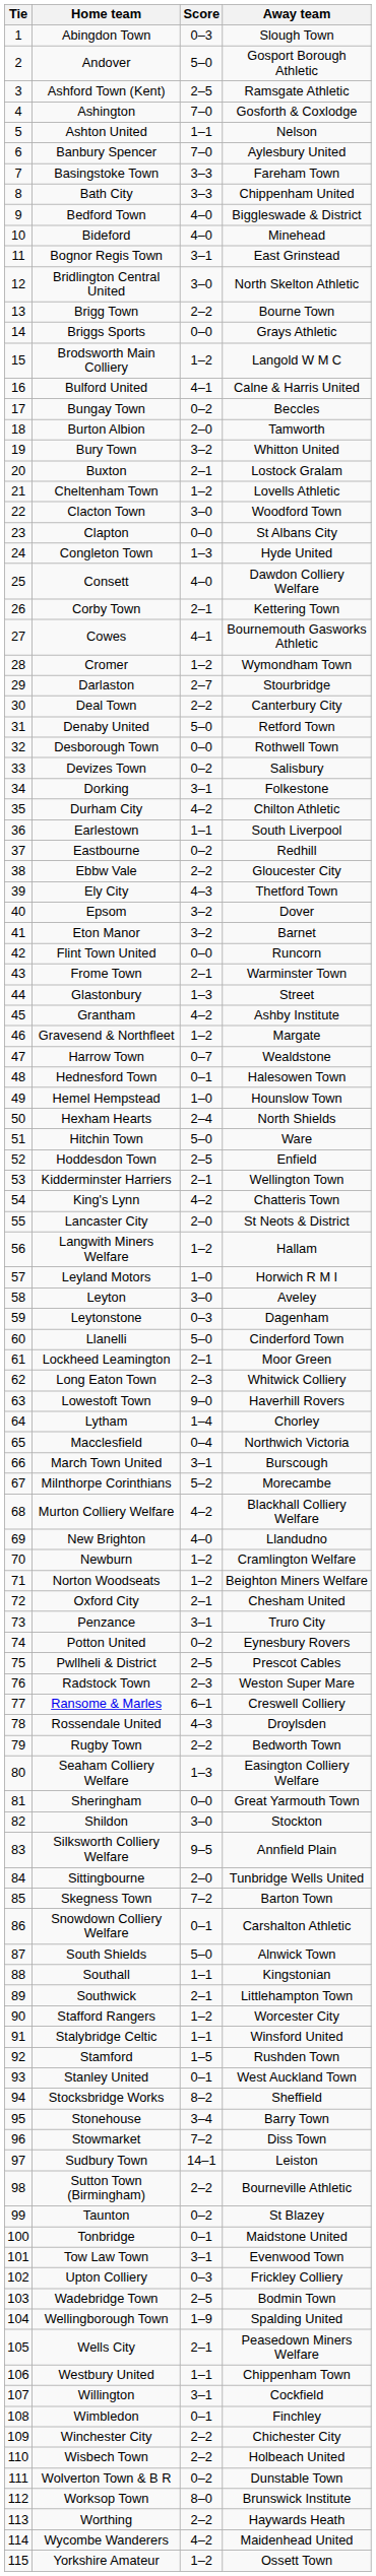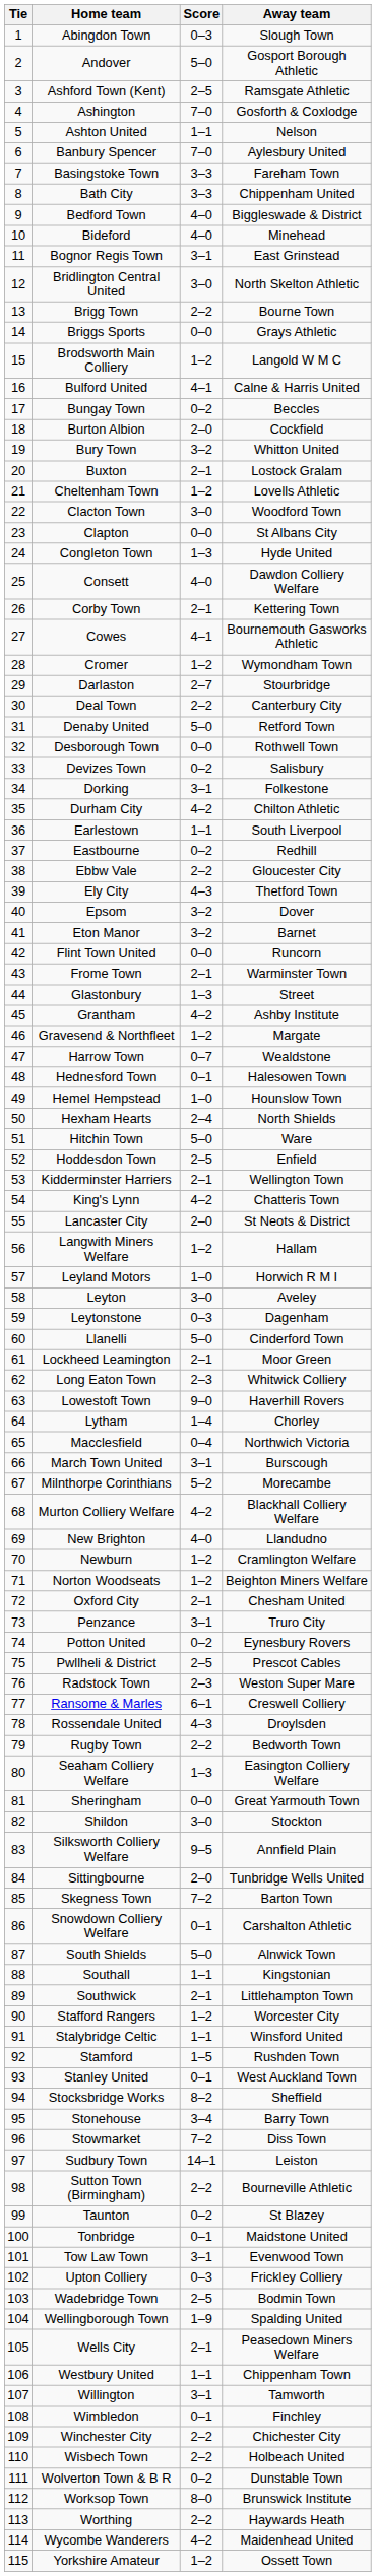 <table class="wikitable" style="text-align:center;">
 <tr>
 <th width=20>Tie</th>
 <th width=175>Home team</th>
 <th width=20>Score</th>
 <th width=175>Away team</th>
 </tr>
 <tr>
 <td>1</td>
 <td>Abingdon Town</td>
 <td>0–3</td>
 <td>Slough Town</td>
 </tr>
 <tr>
 <td>2</td>
 <td>Andover</td>
 <td>5–0</td>
 <td>Gosport Borough Athletic</td>
 </tr>
 <tr>
 <td>3</td>
 <td>Ashford Town (Kent)</td>
 <td>2–5</td>
 <td>Ramsgate Athletic</td>
 </tr>
 <tr>
 <td>4</td>
 <td>Ashington</td>
 <td>7–0</td>
 <td>Gosforth & Coxlodge</td>
 </tr>
 <tr>
 <td>5</td>
 <td>Ashton United</td>
 <td>1–1</td>
 <td>Nelson</td>
 </tr>
 <tr>
 <td>6</td>
 <td>Banbury Spencer</td>
 <td>7–0</td>
 <td>Aylesbury United</td>
 </tr>
 <tr>
 <td>7</td>
 <td>Basingstoke Town</td>
 <td>3–3</td>
 <td>Fareham Town</td>
 </tr>
 <tr>
 <td>8</td>
 <td>Bath City</td>
 <td>3–3</td>
 <td>Chippenham United</td>
 </tr>
 <tr>
 <td>9</td>
 <td>Bedford Town</td>
 <td>4–0</td>
 <td>Biggleswade & District</td>
 </tr>
 <tr>
 <td>10</td>
 <td>Bideford</td>
 <td>4–0</td>
 <td>Minehead</td>
 </tr>
 <tr>
 <td>11</td>
 <td>Bognor Regis Town</td>
 <td>3–1</td>
 <td>East Grinstead</td>
 </tr>
 <tr>
 <td>12</td>
 <td>Bridlington Central United</td>
 <td>3–0</td>
 <td>North Skelton Athletic</td>
 </tr>
 <tr>
 <td>13</td>
 <td>Brigg Town</td>
 <td>2–2</td>
 <td>Bourne Town</td>
 </tr>
 <tr>
 <td>14</td>
 <td>Briggs Sports</td>
 <td>0–0</td>
 <td>Grays Athletic</td>
 </tr>
 <tr>
 <td>15</td>
 <td>Brodsworth Main Colliery</td>
 <td>1–2</td>
 <td>Langold W M C</td>
 </tr>
 <tr>
 <td>16</td>
 <td>Bulford United</td>
 <td>4–1</td>
 <td>Calne & Harris United</td>
 </tr>
 <tr>
 <td>17</td>
 <td>Bungay Town</td>
 <td>0–2</td>
 <td>Beccles</td>
 </tr>
 <tr>
 <td>18</td>
 <td>Burton Albion</td>
 <td>2–0</td>
-<td>Tamworth</td>
+<td>Cockfield</td>
 </tr>
 <tr>
 <td>19</td>
 <td>Bury Town</td>
 <td>3–2</td>
 <td>Whitton United</td>
 </tr>
 <tr>
 <td>20</td>
 <td>Buxton</td>
 <td>2–1</td>
 <td>Lostock Gralam</td>
 </tr>
 <tr>
 <td>21</td>
 <td>Cheltenham Town</td>
 <td>1–2</td>
 <td>Lovells Athletic</td>
 </tr>
 <tr>
 <td>22</td>
 <td>Clacton Town</td>
 <td>3–0</td>
 <td>Woodford Town</td>
 </tr>
 <tr>
 <td>23</td>
 <td>Clapton</td>
 <td>0–0</td>
 <td>St Albans City</td>
 </tr>
 <tr>
 <td>24</td>
 <td>Congleton Town</td>
 <td>1–3</td>
 <td>Hyde United</td>
 </tr>
 <tr>
 <td>25</td>
 <td>Consett</td>
 <td>4–0</td>
 <td>Dawdon Colliery Welfare</td>
 </tr>
 <tr>
 <td>26</td>
 <td>Corby Town</td>
 <td>2–1</td>
 <td>Kettering Town</td>
 </tr>
 <tr>
 <td>27</td>
 <td>Cowes</td>
 <td>4–1</td>
 <td>Bournemouth Gasworks Athletic</td>
 </tr>
 <tr>
 <td>28</td>
 <td>Cromer</td>
 <td>1–2</td>
 <td>Wymondham Town</td>
 </tr>
 <tr>
 <td>29</td>
 <td>Darlaston</td>
 <td>2–7</td>
 <td>Stourbridge</td>
 </tr>
 <tr>
 <td>30</td>
 <td>Deal Town</td>
 <td>2–2</td>
 <td>Canterbury City</td>
 </tr>
 <tr>
 <td>31</td>
 <td>Denaby United</td>
 <td>5–0</td>
 <td>Retford Town</td>
 </tr>
 <tr>
 <td>32</td>
 <td>Desborough Town</td>
 <td>0–0</td>
 <td>Rothwell Town</td>
 </tr>
 <tr>
 <td>33</td>
 <td>Devizes Town</td>
 <td>0–2</td>
 <td>Salisbury</td>
 </tr>
 <tr>
 <td>34</td>
 <td>Dorking</td>
 <td>3–1</td>
 <td>Folkestone</td>
 </tr>
 <tr>
 <td>35</td>
 <td>Durham City</td>
 <td>4–2</td>
 <td>Chilton Athletic</td>
 </tr>
 <tr>
 <td>36</td>
 <td>Earlestown</td>
 <td>1–1</td>
 <td>South Liverpool</td>
 </tr>
 <tr>
 <td>37</td>
 <td>Eastbourne</td>
 <td>0–2</td>
 <td>Redhill</td>
 </tr>
 <tr>
 <td>38</td>
 <td>Ebbw Vale</td>
 <td>2–2</td>
 <td>Gloucester City</td>
 </tr>
 <tr>
 <td>39</td>
 <td>Ely City</td>
 <td>4–3</td>
 <td>Thetford Town</td>
 </tr>
 <tr>
 <td>40</td>
 <td>Epsom</td>
 <td>3–2</td>
 <td>Dover</td>
 </tr>
 <tr>
 <td>41</td>
 <td>Eton Manor</td>
 <td>3–2</td>
 <td>Barnet</td>
 </tr>
 <tr>
 <td>42</td>
 <td>Flint Town United</td>
 <td>0–0</td>
 <td>Runcorn</td>
 </tr>
 <tr>
 <td>43</td>
 <td>Frome Town</td>
 <td>2–1</td>
 <td>Warminster Town</td>
 </tr>
 <tr>
 <td>44</td>
 <td>Glastonbury</td>
 <td>1–3</td>
 <td>Street</td>
 </tr>
 <tr>
 <td>45</td>
 <td>Grantham</td>
 <td>4–2</td>
 <td>Ashby Institute</td>
 </tr>
 <tr>
 <td>46</td>
 <td>Gravesend & Northfleet</td>
 <td>1–2</td>
 <td>Margate</td>
 </tr>
 <tr>
 <td>47</td>
 <td>Harrow Town</td>
 <td>0–7</td>
 <td>Wealdstone</td>
 </tr>
 <tr>
 <td>48</td>
 <td>Hednesford Town</td>
 <td>0–1</td>
 <td>Halesowen Town</td>
 </tr>
 <tr>
 <td>49</td>
 <td>Hemel Hempstead</td>
 <td>1–0</td>
 <td>Hounslow Town</td>
 </tr>
 <tr>
 <td>50</td>
 <td>Hexham Hearts</td>
 <td>2–4</td>
 <td>North Shields</td>
 </tr>
 <tr>
 <td>51</td>
 <td>Hitchin Town</td>
 <td>5–0</td>
 <td>Ware</td>
 </tr>
 <tr>
 <td>52</td>
 <td>Hoddesdon Town</td>
 <td>2–5</td>
 <td>Enfield</td>
 </tr>
 <tr>
 <td>53</td>
 <td>Kidderminster Harriers</td>
 <td>2–1</td>
 <td>Wellington Town</td>
 </tr>
 <tr>
 <td>54</td>
 <td>King's Lynn</td>
 <td>4–2</td>
 <td>Chatteris Town</td>
 </tr>
 <tr>
 <td>55</td>
 <td>Lancaster City</td>
 <td>2–0</td>
 <td>St Neots & District</td>
 </tr>
 <tr>
 <td>56</td>
 <td>Langwith Miners Welfare</td>
 <td>1–2</td>
 <td>Hallam</td>
 </tr>
 <tr>
 <td>57</td>
 <td>Leyland Motors</td>
 <td>1–0</td>
 <td>Horwich R M I</td>
 </tr>
 <tr>
 <td>58</td>
 <td>Leyton</td>
 <td>3–0</td>
 <td>Aveley</td>
 </tr>
 <tr>
 <td>59</td>
 <td>Leytonstone</td>
 <td>0–3</td>
 <td>Dagenham</td>
 </tr>
 <tr>
 <td>60</td>
 <td>Llanelli</td>
 <td>5–0</td>
 <td>Cinderford Town</td>
 </tr>
 <tr>
 <td>61</td>
 <td>Lockheed Leamington</td>
 <td>2–1</td>
 <td>Moor Green</td>
 </tr>
 <tr>
 <td>62</td>
 <td>Long Eaton Town</td>
 <td>2–3</td>
 <td>Whitwick Colliery</td>
 </tr>
 <tr>
 <td>63</td>
 <td>Lowestoft Town</td>
 <td>9–0</td>
 <td>Haverhill Rovers</td>
 </tr>
 <tr>
 <td>64</td>
 <td>Lytham</td>
 <td>1–4</td>
 <td>Chorley</td>
 </tr>
 <tr>
 <td>65</td>
 <td>Macclesfield</td>
 <td>0–4</td>
 <td>Northwich Victoria</td>
 </tr>
 <tr>
 <td>66</td>
 <td>March Town United</td>
 <td>3–1</td>
 <td>Burscough</td>
 </tr>
 <tr>
 <td>67</td>
 <td>Milnthorpe Corinthians</td>
 <td>5–2</td>
 <td>Morecambe</td>
 </tr>
 <tr>
 <td>68</td>
 <td>Murton Colliery Welfare</td>
 <td>4–2</td>
 <td>Blackhall Colliery Welfare</td>
 </tr>
 <tr>
 <td>69</td>
 <td>New Brighton</td>
 <td>4–0</td>
 <td>Llandudno</td>
 </tr>
 <tr>
 <td>70</td>
 <td>Newburn</td>
 <td>1–2</td>
 <td>Cramlington Welfare</td>
 </tr>
 <tr>
 <td>71</td>
 <td>Norton Woodseats</td>
 <td>1–2</td>
 <td>Beighton Miners Welfare</td>
 </tr>
 <tr>
 <td>72</td>
 <td>Oxford City</td>
 <td>2–1</td>
 <td>Chesham United</td>
 </tr>
 <tr>
 <td>73</td>
 <td>Penzance</td>
 <td>3–1</td>
 <td>Truro City</td>
 </tr>
 <tr>
 <td>74</td>
 <td>Potton United</td>
 <td>0–2</td>
 <td>Eynesbury Rovers</td>
 </tr>
 <tr>
 <td>75</td>
 <td>Pwllheli & District</td>
 <td>2–5</td>
 <td>Prescot Cables</td>
 </tr>
 <tr>
 <td>76</td>
 <td>Radstock Town</td>
 <td>2–3</td>
 <td>Weston Super Mare</td>
 </tr>
 <tr>
 <td>77</td>
 <td><a href='#'>Ransome & Marles</a></td>
 <td>6–1</td>
 <td>Creswell Colliery</td>
 </tr>
 <tr>
 <td>78</td>
 <td>Rossendale United</td>
 <td>4–3</td>
 <td>Droylsden</td>
 </tr>
 <tr>
 <td>79</td>
 <td>Rugby Town</td>
 <td>2–2</td>
 <td>Bedworth Town</td>
 </tr>
 <tr>
 <td>80</td>
 <td>Seaham Colliery Welfare</td>
 <td>1–3</td>
 <td>Easington Colliery Welfare</td>
 </tr>
 <tr>
 <td>81</td>
 <td>Sheringham</td>
 <td>0–0</td>
 <td>Great Yarmouth Town</td>
 </tr>
 <tr>
 <td>82</td>
 <td>Shildon</td>
 <td>3–0</td>
 <td>Stockton</td>
 </tr>
 <tr>
 <td>83</td>
 <td>Silksworth Colliery Welfare</td>
 <td>9–5</td>
 <td>Annfield Plain</td>
 </tr>
 <tr>
 <td>84</td>
 <td>Sittingbourne</td>
 <td>2–0</td>
 <td>Tunbridge Wells United</td>
 </tr>
 <tr>
 <td>85</td>
 <td>Skegness Town</td>
 <td>7–2</td>
 <td>Barton Town</td>
 </tr>
 <tr>
 <td>86</td>
 <td>Snowdown Colliery Welfare</td>
 <td>0–1</td>
 <td>Carshalton Athletic</td>
 </tr>
 <tr>
 <td>87</td>
 <td>South Shields</td>
 <td>5–0</td>
 <td>Alnwick Town</td>
 </tr>
 <tr>
 <td>88</td>
 <td>Southall</td>
 <td>1–1</td>
 <td>Kingstonian</td>
 </tr>
 <tr>
 <td>89</td>
 <td>Southwick</td>
 <td>2–1</td>
 <td>Littlehampton Town</td>
 </tr>
 <tr>
 <td>90</td>
 <td>Stafford Rangers</td>
 <td>1–2</td>
 <td>Worcester City</td>
 </tr>
 <tr>
 <td>91</td>
 <td>Stalybridge Celtic</td>
 <td>1–1</td>
 <td>Winsford United</td>
 </tr>
 <tr>
 <td>92</td>
 <td>Stamford</td>
 <td>1–5</td>
 <td>Rushden Town</td>
 </tr>
 <tr>
 <td>93</td>
 <td>Stanley United</td>
 <td>0–1</td>
 <td>West Auckland Town</td>
 </tr>
 <tr>
 <td>94</td>
 <td>Stocksbridge Works</td>
 <td>8–2</td>
 <td>Sheffield</td>
 </tr>
 <tr>
 <td>95</td>
 <td>Stonehouse</td>
 <td>3–4</td>
 <td>Barry Town</td>
 </tr>
 <tr>
 <td>96</td>
 <td>Stowmarket</td>
 <td>7–2</td>
 <td>Diss Town</td>
 </tr>
 <tr>
 <td>97</td>
 <td>Sudbury Town</td>
 <td>14–1</td>
 <td>Leiston</td>
 </tr>
 <tr>
 <td>98</td>
 <td>Sutton Town (Birmingham)</td>
 <td>2–2</td>
 <td>Bourneville Athletic</td>
 </tr>
 <tr>
 <td>99</td>
 <td>Taunton</td>
 <td>0–2</td>
 <td>St Blazey</td>
 </tr>
 <tr>
 <td>100</td>
 <td>Tonbridge</td>
 <td>0–1</td>
 <td>Maidstone United</td>
 </tr>
 <tr>
 <td>101</td>
 <td>Tow Law Town</td>
 <td>3–1</td>
 <td>Evenwood Town</td>
 </tr>
 <tr>
 <td>102</td>
 <td>Upton Colliery</td>
 <td>0–3</td>
 <td>Frickley Colliery</td>
 </tr>
 <tr>
 <td>103</td>
 <td>Wadebridge Town</td>
 <td>2–5</td>
 <td>Bodmin Town</td>
 </tr>
 <tr>
 <td>104</td>
 <td>Wellingborough Town</td>
 <td>1–9</td>
 <td>Spalding United</td>
 </tr>
 <tr>
 <td>105</td>
 <td>Wells City</td>
 <td>2–1</td>
 <td>Peasedown Miners Welfare</td>
 </tr>
 <tr>
 <td>106</td>
 <td>Westbury United</td>
 <td>1–1</td>
 <td>Chippenham Town</td>
 </tr>
 <tr>
 <td>107</td>
 <td>Willington</td>
 <td>3–1</td>
-<td>Cockfield</td>
+<td>Tamworth</td>
 </tr>
 <tr>
 <td>108</td>
 <td>Wimbledon</td>
 <td>0–1</td>
 <td>Finchley</td>
 </tr>
 <tr>
 <td>109</td>
 <td>Winchester City</td>
 <td>2–2</td>
 <td>Chichester City</td>
 </tr>
 <tr>
 <td>110</td>
 <td>Wisbech Town</td>
 <td>2–2</td>
 <td>Holbeach United</td>
 </tr>
 <tr>
 <td>111</td>
 <td>Wolverton Town & B R</td>
 <td>0–2</td>
 <td>Dunstable Town</td>
 </tr>
 <tr>
 <td>112</td>
 <td>Worksop Town</td>
 <td>8–0</td>
 <td>Brunswick Institute</td>
 </tr>
 <tr>
 <td>113</td>
 <td>Worthing</td>
 <td>2–2</td>
 <td>Haywards Heath</td>
 </tr>
 <tr>
 <td>114</td>
 <td>Wycombe Wanderers</td>
 <td>4–2</td>
 <td>Maidenhead United</td>
 </tr>
 <tr>
 <td>115</td>
 <td>Yorkshire Amateur</td>
 <td>1–2</td>
 <td>Ossett Town</td>
 </tr>
 </table>
